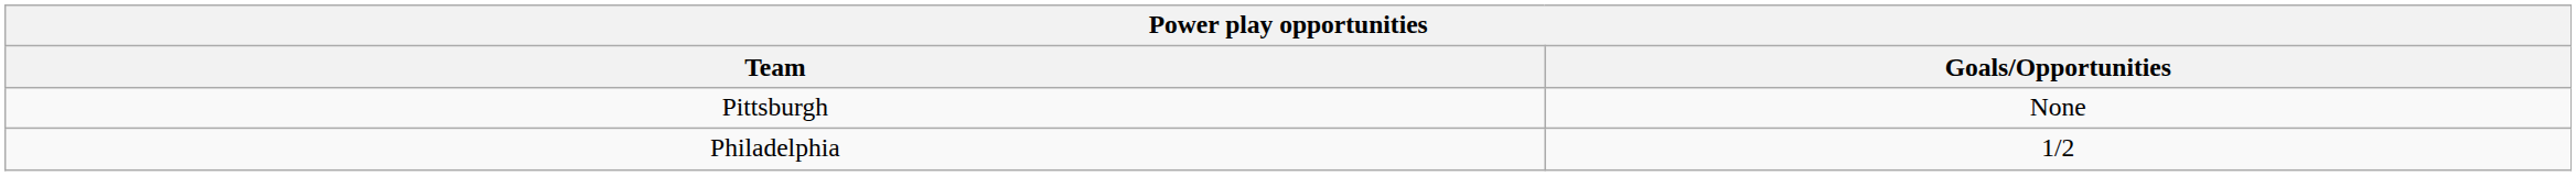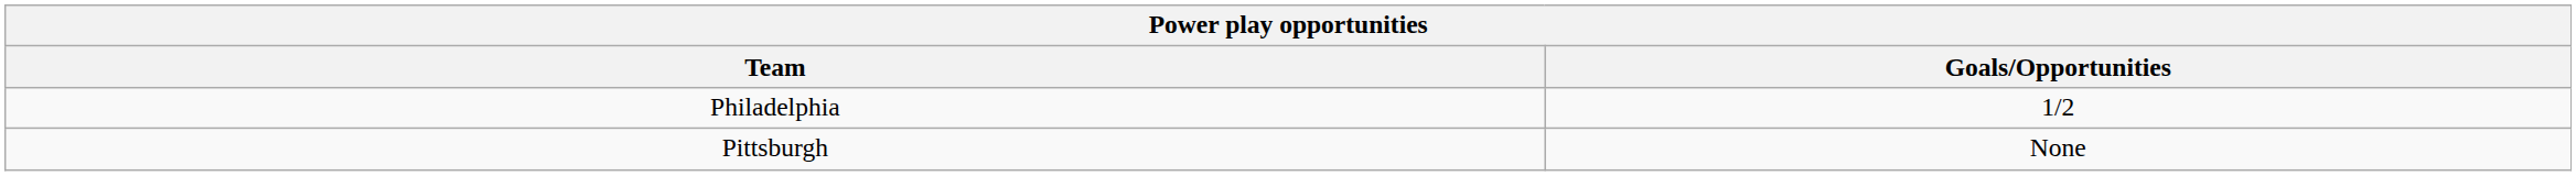 <table class="wikitable" style="width:100%;text-align: center;">
 <tr>
 <th colspan=2>Power play opportunities</th>
 </tr>
 <tr>
 <th style="width:60%;">Team</th>
 <th style="width:40%;">Goals/Opportunities</th>
 </tr>
 <tr>
+<td>Philadelphia</td>
+<td>1/2</td>
+</tr>
+<tr>
 <td>Pittsburgh</td>
 <td>None</td>
 </tr>
-<tr>
-<td>Philadelphia</td>
-<td>1/2</td>
-</tr>
 </table>
